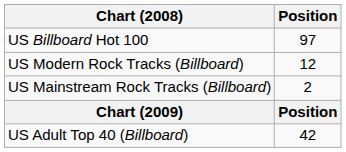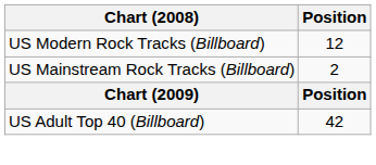 <table class="wikitable sortable">
 <tr>
 <th scope="col">Chart (2008)</th>
 <th scope="col">Position</th>
-</tr>
-<tr>
-<td>US <em>Billboard</em> Hot 100</td>
-<td style="text-align:center;">97</td>
 </tr>
 <tr>
 <td>US Modern Rock Tracks (<em>Billboard</em>)</td>
 <td style="text-align:center;">12</td>
 </tr>
 <tr>
 <td>US Mainstream Rock Tracks (<em>Billboard</em>)</td>
 <td style="text-align:center;">2</td>
 </tr>
 <tr>
 <th scope="col">Chart (2009)</th>
 <th scope="col">Position</th>
 </tr>
 <tr>
 <td>US Adult Top 40 (<em>Billboard</em>)</td>
 <td style="text-align:center;">42</td>
 </tr>
 </table>
